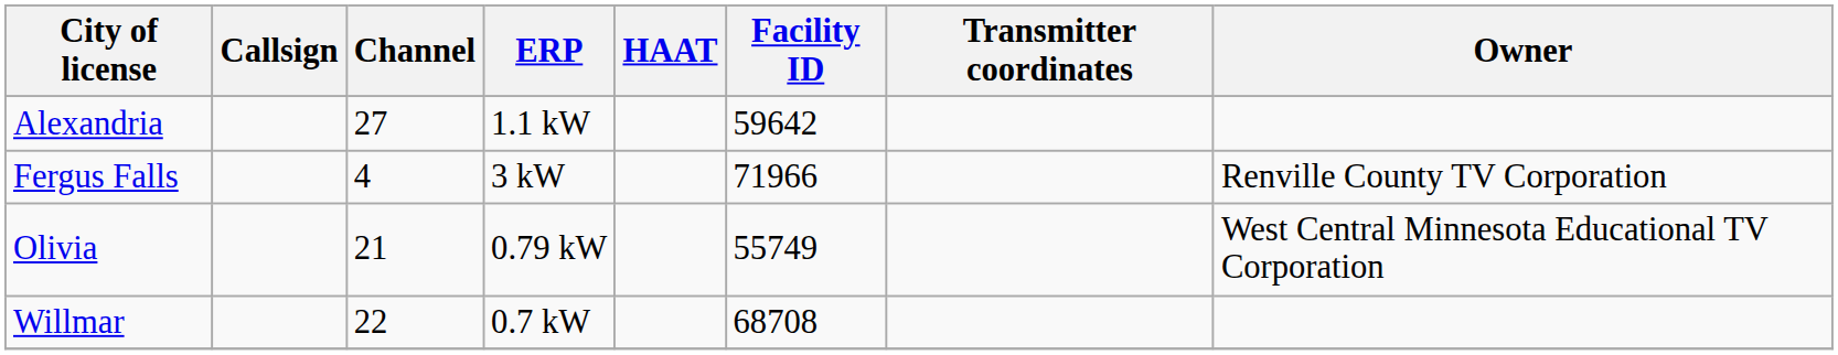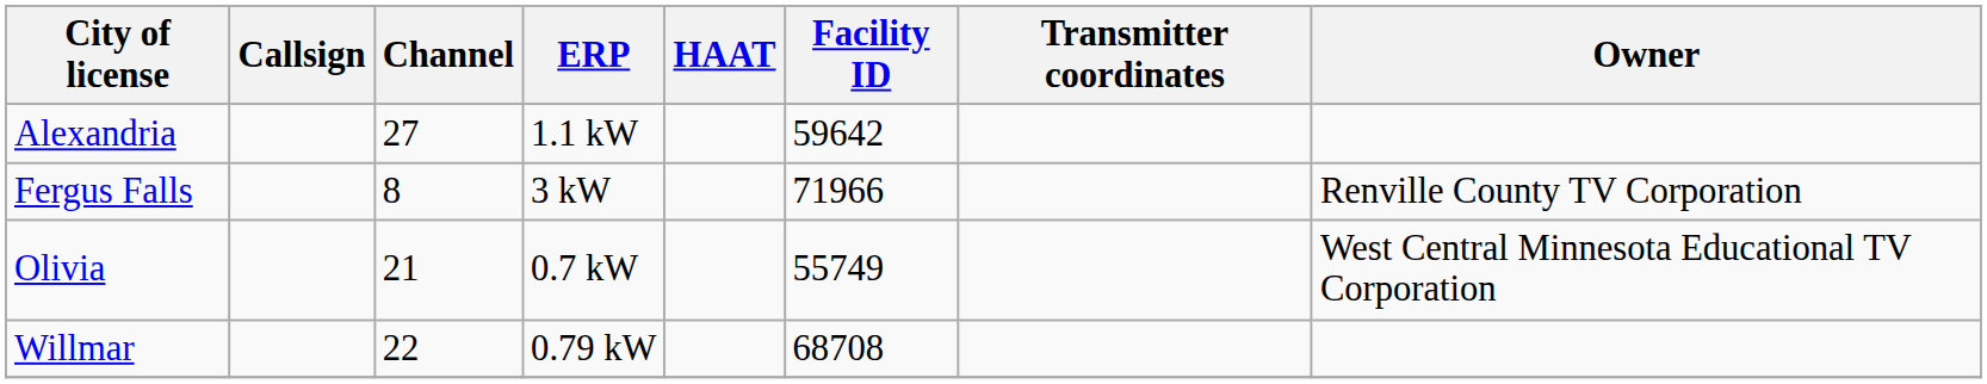 <table class="wikitable">
 <tr>
 <th>City of license</th>
 <th>Callsign</th>
 <th>Channel</th>
 <th><a href='#'>ERP</a></th>
 <th><a href='#'>HAAT</a></th>
 <th><a href='#'>Facility ID</a></th>
 <th>Transmitter coordinates</th>
 <th>Owner</th>
 </tr>
 <tr>
 <td><a href='#'>Alexandria</a></td>
 <td><strong></strong></td>
 <td>27</td>
 <td>1.1 kW</td>
 <td></td>
 <td>59642</td>
 <td></td>
 <td></td>
 </tr>
 <tr>
 <td><a href='#'>Fergus Falls</a></td>
 <td><strong></strong></td>
-<td>4</td>
+<td>8</td>
 <td>3 kW</td>
 <td></td>
 <td>71966</td>
 <td></td>
 <td>Renville County TV Corporation</td>
 </tr>
 <tr>
 <td><a href='#'>Olivia</a></td>
 <td><strong></strong></td>
 <td>21</td>
-<td>0.79 kW</td>
+<td>0.7 kW</td>
 <td></td>
 <td>55749</td>
 <td></td>
 <td>West Central Minnesota Educational TV Corporation</td>
 </tr>
 <tr>
 <td><a href='#'>Willmar</a></td>
 <td><strong></strong></td>
 <td>22</td>
-<td>0.7 kW</td>
+<td>0.79 kW</td>
 <td></td>
 <td>68708</td>
 <td></td>
 <td></td>
 </tr>
 <tr>
 </tr>
 </table>
